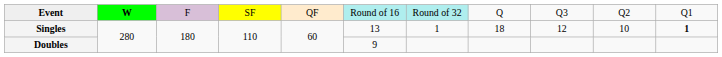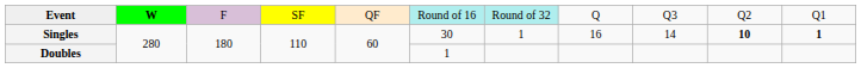 <table class=wikitable style=font-size:90%;text-align:center>
 <tr>
 <td style="width:130px; background:#efefef;"><strong>Event</strong></td>
 <td style="width:80px; background:lime;"><strong>W</strong></td>
 <td style="width:85px; background:thistle;">F</td>
 <td style="width:85px; background:#ff0;">SF</td>
 <td style="width:85px; background:#ffebcd;">QF</td>
 <td style="width:85px; background:#afeeee;">Round of 16</td>
 <td style="width:85px; background:#afeeee;">Round of 32</td>
 <td width=85>Q</td>
 <td width=85>Q3</td>
 <td width=85>Q2</td>
 <td width=85>Q1</td>
 </tr>
 <tr>
 <th style="background:#f4f4f4;">Singles</th>
 <td rowspan=2>280</td>
 <td rowspan=2>180</td>
 <td rowspan=2>110</td>
 <td rowspan=2>60</td>
-<td>13</td>
+<td>30</td>
 <td>1</td>
-<td>18</td>
-<td>12</td>
-<td>10</td>
+<td>16</td>
+<td>14</td>
+<td><strong>10</strong></td>
 <td><strong>1</strong></td>
 </tr>
 <tr>
 <th style="background:#f4f4f4;">Doubles</th>
-<td>9</td>
+<td>1</td>
 <td></td>
 <td></td>
 <td></td>
 <td></td>
 <td></td>
 </tr>
 </table>
